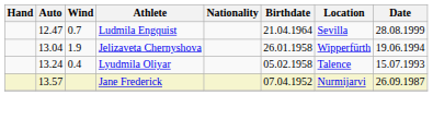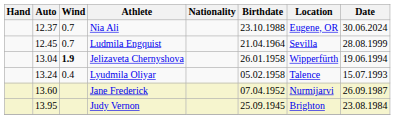 <table class="wikitable">
 <tr>
 <th>Hand</th>
 <th>Auto</th>
 <th>Wind</th>
 <th>Athlete</th>
 <th>Nationality</th>
 <th>Birthdate</th>
 <th>Location</th>
 <th>Date</th>
 </tr>
 <tr>
 <td></td>
-<td>12.47</td>
+<td>12.37</td>
+<td>0.7</td>
+<td><a href='#'>Nia Ali</a></td>
+<td></td>
+<td>23.10.1988</td>
+<td><a href='#'>Eugene, OR</a></td>
+<td>30.06.2024</td>
+</tr>
+<tr>
+<td></td>
+<td>12.45</td>
 <td>0.7</td>
 <td><a href='#'>Ludmila Engquist</a></td>
 <td></td>
 <td>21.04.1964</td>
 <td><a href='#'>Sevilla</a></td>
 <td>28.08.1999</td>
 </tr>
 <tr>
 <td></td>
 <td>13.04</td>
-<td>1.9</td>
+<td><strong>1.9</strong></td>
 <td><a href='#'>Jelizaveta Chernyshova</a></td>
 <td></td>
 <td>26.01.1958</td>
 <td><a href='#'>Wipperfürth</a></td>
 <td>19.06.1994</td>
 </tr>
 <tr>
 <td></td>
 <td>13.24</td>
 <td>0.4</td>
 <td><a href='#'>Lyudmila Oliyar</a></td>
 <td></td>
 <td>05.02.1958</td>
 <td><a href='#'>Talence</a></td>
 <td>15.07.1993</td>
 </tr>
 <tr bgcolor=#f6F5CE>
 <td></td>
-<td>13.57</td>
+<td>13.60</td>
 <td></td>
 <td><a href='#'>Jane Frederick</a></td>
 <td></td>
 <td>07.04.1952</td>
 <td><a href='#'>Nurmijarvi</a></td>
 <td>26.09.1987</td>
 </tr>
+<tr bgcolor=#f6F5CE>
+<td></td>
+<td>13.95</td>
+<td></td>
+<td><a href='#'>Judy Vernon</a></td>
+<td></td>
+<td>25.09.1945</td>
+<td><a href='#'>Brighton</a></td>
+<td>23.08.1984</td>
+</tr>
 <tr>
 </tr>
 </table>
